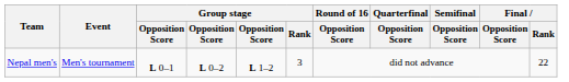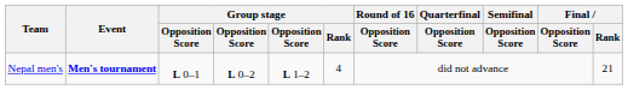 <table class=wikitable style=font-size:90%;text-align:center>
 <tr>
 <th rowspan=2>Team</th>
 <th rowspan=2>Event</th>
 <th colspan=4>Group stage</th>
 <th>Round of 16</th>
 <th>Quarterfinal</th>
 <th>Semifinal</th>
 <th colspan=2>Final / </th>
 </tr>
 <tr style=font-size:95%>
 <th>Opposition<br>Score</th>
 <th>Opposition<br>Score</th>
 <th>Opposition<br>Score</th>
 <th>Rank</th>
 <th>Opposition<br>Score</th>
 <th>Opposition<br>Score</th>
 <th>Opposition<br>Score</th>
 <th>Opposition<br>Score</th>
 <th>Rank</th>
 </tr>
 <tr>
 <td align=left><a href='#'>Nepal men's</a></td>
-<td align=left><a href='#'>Men's tournament</a></td>
+<td align=left><strong><a href='#'>Men's tournament</a></strong></td>
 <td><br><strong>L</strong> 0–1</td>
 <td><br><strong>L</strong> 0–2</td>
 <td><br><strong>L</strong> 1–2</td>
-<td>3</td>
+<td>4</td>
 <td colspan=4>did not advance</td>
-<td>22</td>
+<td>21</td>
 </tr>
 </table>
